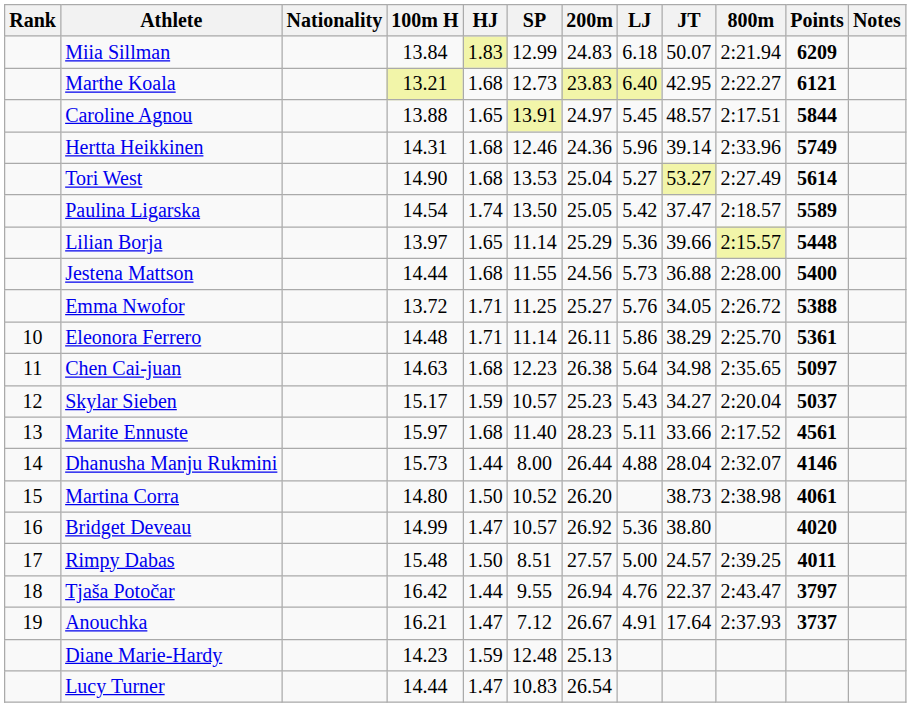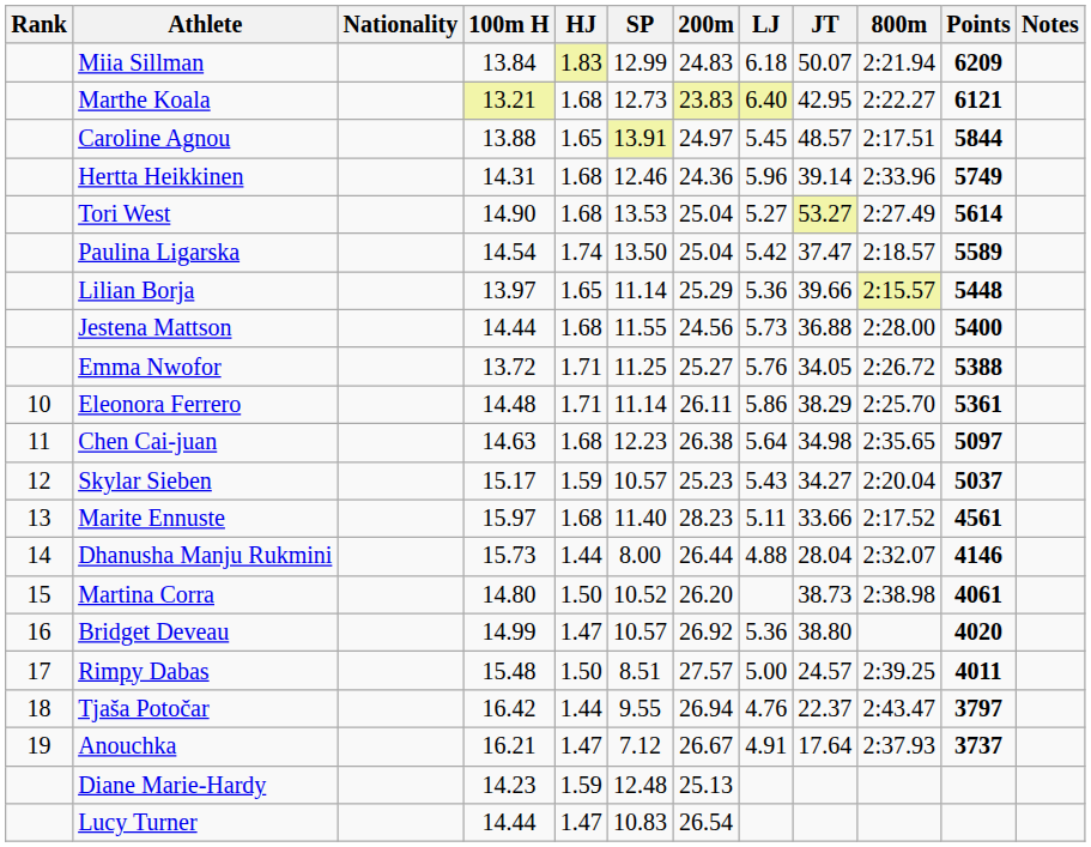 <table class="wikitable sortable" style=" text-align:center">
 <tr>
 <th>Rank</th>
 <th>Athlete</th>
 <th>Nationality</th>
 <th>100m H</th>
 <th>HJ</th>
 <th>SP</th>
 <th>200m</th>
 <th>LJ</th>
 <th>JT</th>
 <th>800m</th>
 <th>Points</th>
 <th>Notes</th>
 </tr>
 <tr>
 <td></td>
 <td align=left><a href='#'>Miia Sillman</a></td>
 <td align=left></td>
 <td>13.84</td>
 <td bgcolor=#F2F5A9>1.83</td>
 <td>12.99</td>
 <td>24.83</td>
 <td>6.18</td>
 <td>50.07</td>
 <td>2:21.94</td>
 <td><strong>6209</strong></td>
 <td></td>
 </tr>
 <tr>
 <td></td>
 <td align=left><a href='#'>Marthe Koala</a></td>
 <td align=left></td>
 <td bgcolor=#F2F5A9>13.21</td>
 <td>1.68</td>
 <td>12.73</td>
 <td bgcolor=#F2F5A9>23.83</td>
 <td bgcolor=#F2F5A9>6.40</td>
 <td>42.95</td>
 <td>2:22.27</td>
 <td><strong>6121</strong></td>
 <td></td>
 </tr>
 <tr>
 <td></td>
 <td align=left><a href='#'>Caroline Agnou</a></td>
 <td align=left></td>
 <td>13.88</td>
 <td>1.65</td>
 <td bgcolor=#F2F5A9>13.91</td>
 <td>24.97</td>
 <td>5.45</td>
 <td>48.57</td>
 <td>2:17.51</td>
 <td><strong>5844</strong></td>
 <td></td>
 </tr>
 <tr>
 <td></td>
 <td align=left><a href='#'>Hertta Heikkinen</a></td>
 <td align=left></td>
 <td>14.31</td>
 <td>1.68</td>
 <td>12.46</td>
 <td>24.36</td>
 <td>5.96</td>
 <td>39.14</td>
 <td>2:33.96</td>
 <td><strong>5749</strong></td>
 <td></td>
 </tr>
 <tr>
 <td></td>
 <td align=left><a href='#'>Tori West</a></td>
 <td align=left></td>
 <td>14.90</td>
 <td>1.68</td>
 <td>13.53</td>
 <td>25.04</td>
 <td>5.27</td>
 <td bgcolor=#F2F5A9>53.27</td>
 <td>2:27.49</td>
 <td><strong>5614</strong></td>
 <td></td>
 </tr>
 <tr>
 <td></td>
 <td align=left><a href='#'>Paulina Ligarska</a></td>
 <td align=left></td>
 <td>14.54</td>
 <td>1.74</td>
 <td>13.50</td>
-<td>25.05</td>
+<td>25.04</td>
 <td>5.42</td>
 <td>37.47</td>
 <td>2:18.57</td>
 <td><strong>5589</strong></td>
 <td></td>
 </tr>
 <tr>
 <td></td>
 <td align=left><a href='#'>Lilian Borja</a></td>
 <td align=left></td>
 <td>13.97</td>
 <td>1.65</td>
 <td>11.14</td>
 <td>25.29</td>
 <td>5.36</td>
 <td>39.66</td>
 <td bgcolor=#F2F5A9>2:15.57</td>
 <td><strong>5448</strong></td>
 <td></td>
 </tr>
 <tr>
 <td></td>
 <td align=left><a href='#'>Jestena Mattson</a></td>
 <td align=left></td>
 <td>14.44</td>
 <td>1.68</td>
 <td>11.55</td>
 <td>24.56</td>
 <td>5.73</td>
 <td>36.88</td>
 <td>2:28.00</td>
 <td><strong>5400</strong></td>
 <td></td>
 </tr>
 <tr>
 <td></td>
 <td align=left><a href='#'>Emma Nwofor</a></td>
 <td align=left></td>
 <td>13.72</td>
 <td>1.71</td>
 <td>11.25</td>
 <td>25.27</td>
 <td>5.76</td>
 <td>34.05</td>
 <td>2:26.72</td>
 <td><strong>5388</strong></td>
 <td></td>
 </tr>
 <tr>
 <td>10</td>
 <td align=left><a href='#'>Eleonora Ferrero</a></td>
 <td align=left></td>
 <td>14.48</td>
 <td>1.71</td>
 <td>11.14</td>
 <td>26.11</td>
 <td>5.86</td>
 <td>38.29</td>
 <td>2:25.70</td>
 <td><strong>5361</strong></td>
 <td></td>
 </tr>
 <tr>
 <td>11</td>
 <td align=left><a href='#'>Chen Cai-juan</a></td>
 <td align=left></td>
 <td>14.63</td>
 <td>1.68</td>
 <td>12.23</td>
 <td>26.38</td>
 <td>5.64</td>
 <td>34.98</td>
 <td>2:35.65</td>
 <td><strong>5097</strong></td>
 <td></td>
 </tr>
 <tr>
 <td>12</td>
 <td align=left><a href='#'>Skylar Sieben</a></td>
 <td align=left></td>
 <td>15.17</td>
 <td>1.59</td>
 <td>10.57</td>
 <td>25.23</td>
 <td>5.43</td>
 <td>34.27</td>
 <td>2:20.04</td>
 <td><strong>5037</strong></td>
 <td></td>
 </tr>
 <tr>
 <td>13</td>
 <td align=left><a href='#'>Marite Ennuste</a></td>
 <td align=left></td>
 <td>15.97</td>
 <td>1.68</td>
 <td>11.40</td>
 <td>28.23</td>
 <td>5.11</td>
 <td>33.66</td>
 <td>2:17.52</td>
 <td><strong>4561</strong></td>
 <td></td>
 </tr>
 <tr>
 <td>14</td>
 <td align=left><a href='#'>Dhanusha Manju Rukmini</a></td>
 <td align=left></td>
 <td>15.73</td>
 <td>1.44</td>
 <td>8.00</td>
 <td>26.44</td>
 <td>4.88</td>
 <td>28.04</td>
 <td>2:32.07</td>
 <td><strong>4146</strong></td>
 <td></td>
 </tr>
 <tr>
 <td>15</td>
 <td align=left><a href='#'>Martina Corra</a></td>
 <td align=left></td>
 <td>14.80</td>
 <td>1.50</td>
 <td>10.52</td>
 <td>26.20</td>
 <td></td>
 <td>38.73</td>
 <td>2:38.98</td>
 <td><strong>4061</strong></td>
 <td></td>
 </tr>
 <tr>
 <td>16</td>
 <td align=left><a href='#'>Bridget Deveau</a></td>
 <td align=left></td>
 <td>14.99</td>
 <td>1.47</td>
 <td>10.57</td>
 <td>26.92</td>
 <td>5.36</td>
 <td>38.80</td>
 <td></td>
 <td><strong>4020</strong></td>
 <td></td>
 </tr>
 <tr>
 <td>17</td>
 <td align=left><a href='#'>Rimpy Dabas</a></td>
 <td align=left></td>
 <td>15.48</td>
 <td>1.50</td>
 <td>8.51</td>
 <td>27.57</td>
 <td>5.00</td>
 <td>24.57</td>
 <td>2:39.25</td>
 <td><strong>4011</strong></td>
 <td></td>
 </tr>
 <tr>
 <td>18</td>
 <td align=left><a href='#'>Tjaša Potočar</a></td>
 <td align=left></td>
 <td>16.42</td>
 <td>1.44</td>
 <td>9.55</td>
 <td>26.94</td>
 <td>4.76</td>
 <td>22.37</td>
 <td>2:43.47</td>
 <td><strong>3797</strong></td>
 <td></td>
 </tr>
 <tr>
 <td>19</td>
 <td align=left><a href='#'>Anouchka</a></td>
 <td align=left></td>
 <td>16.21</td>
 <td>1.47</td>
 <td>7.12</td>
 <td>26.67</td>
 <td>4.91</td>
 <td>17.64</td>
 <td>2:37.93</td>
 <td><strong>3737</strong></td>
 <td></td>
 </tr>
 <tr>
 <td></td>
 <td align=left><a href='#'>Diane Marie-Hardy</a></td>
 <td align=left></td>
 <td>14.23</td>
 <td>1.59</td>
 <td>12.48</td>
 <td>25.13</td>
 <td></td>
 <td></td>
 <td></td>
 <td><strong></strong></td>
 <td></td>
 </tr>
 <tr>
 <td></td>
 <td align=left><a href='#'>Lucy Turner</a></td>
 <td align=left></td>
 <td>14.44</td>
 <td>1.47</td>
 <td>10.83</td>
 <td>26.54</td>
 <td></td>
 <td></td>
 <td></td>
 <td><strong></strong></td>
 <td></td>
 </tr>
 </table>
